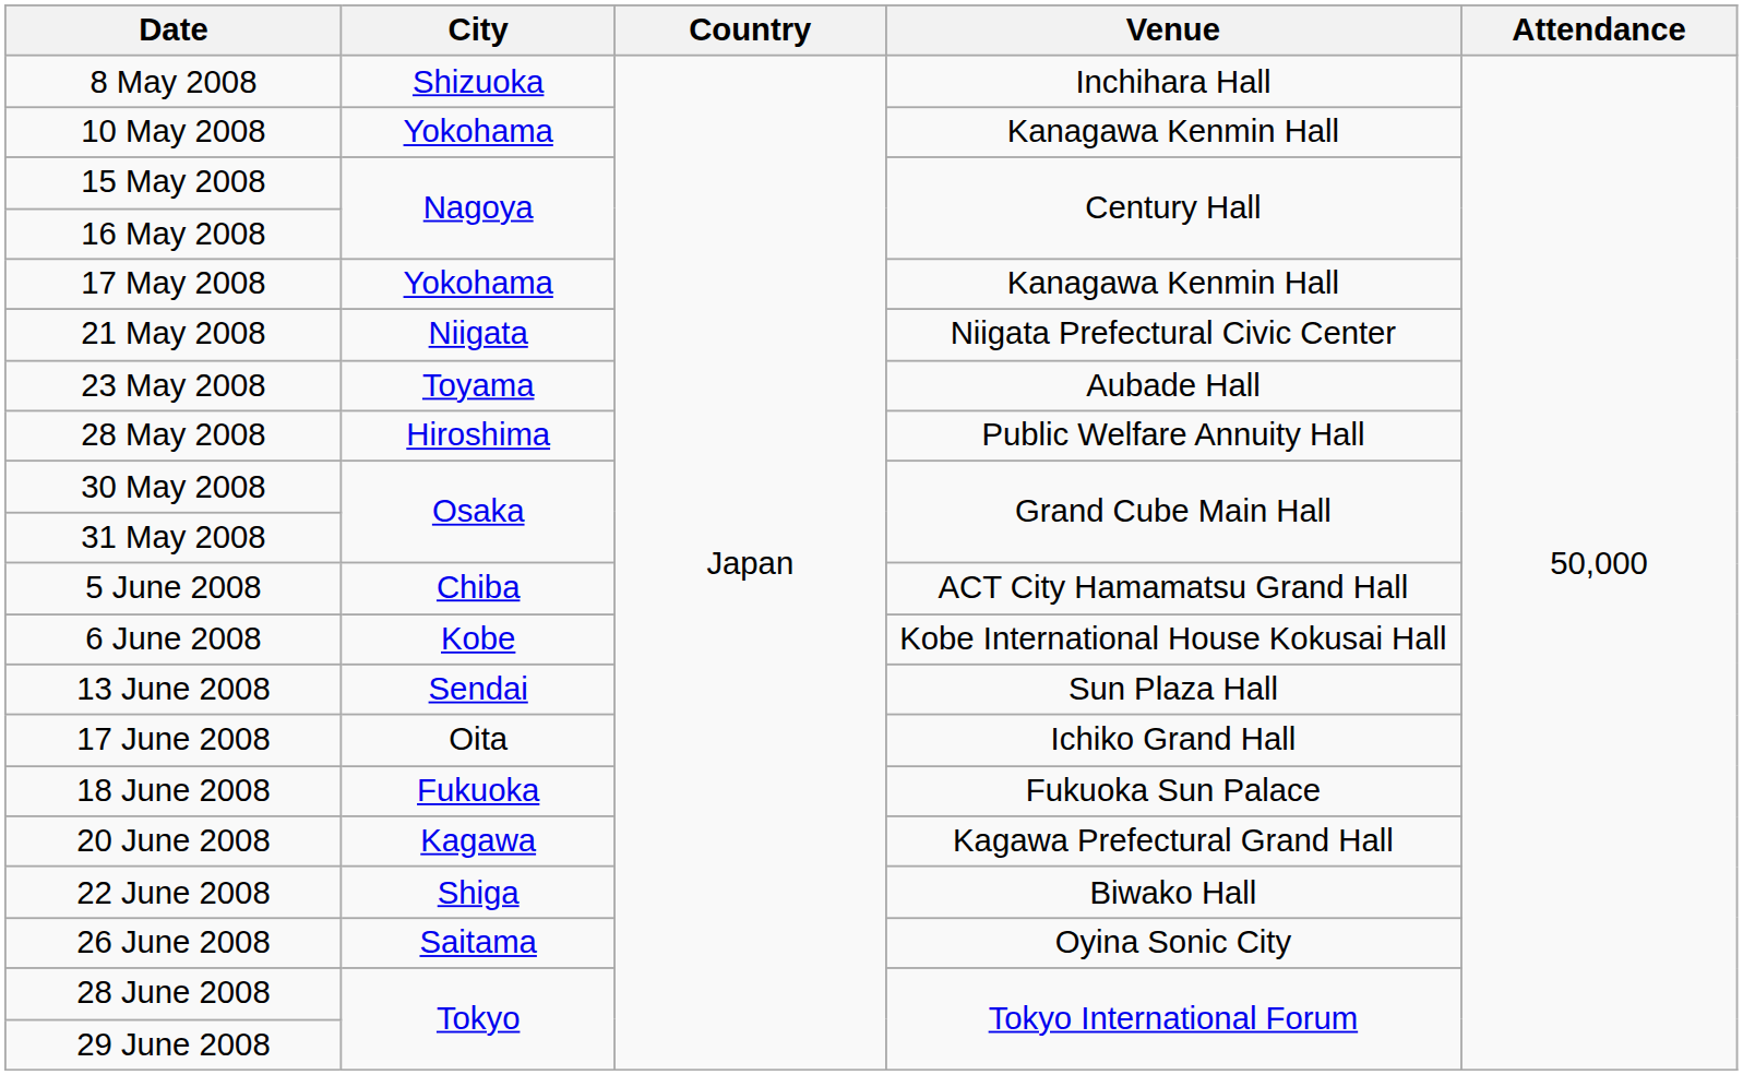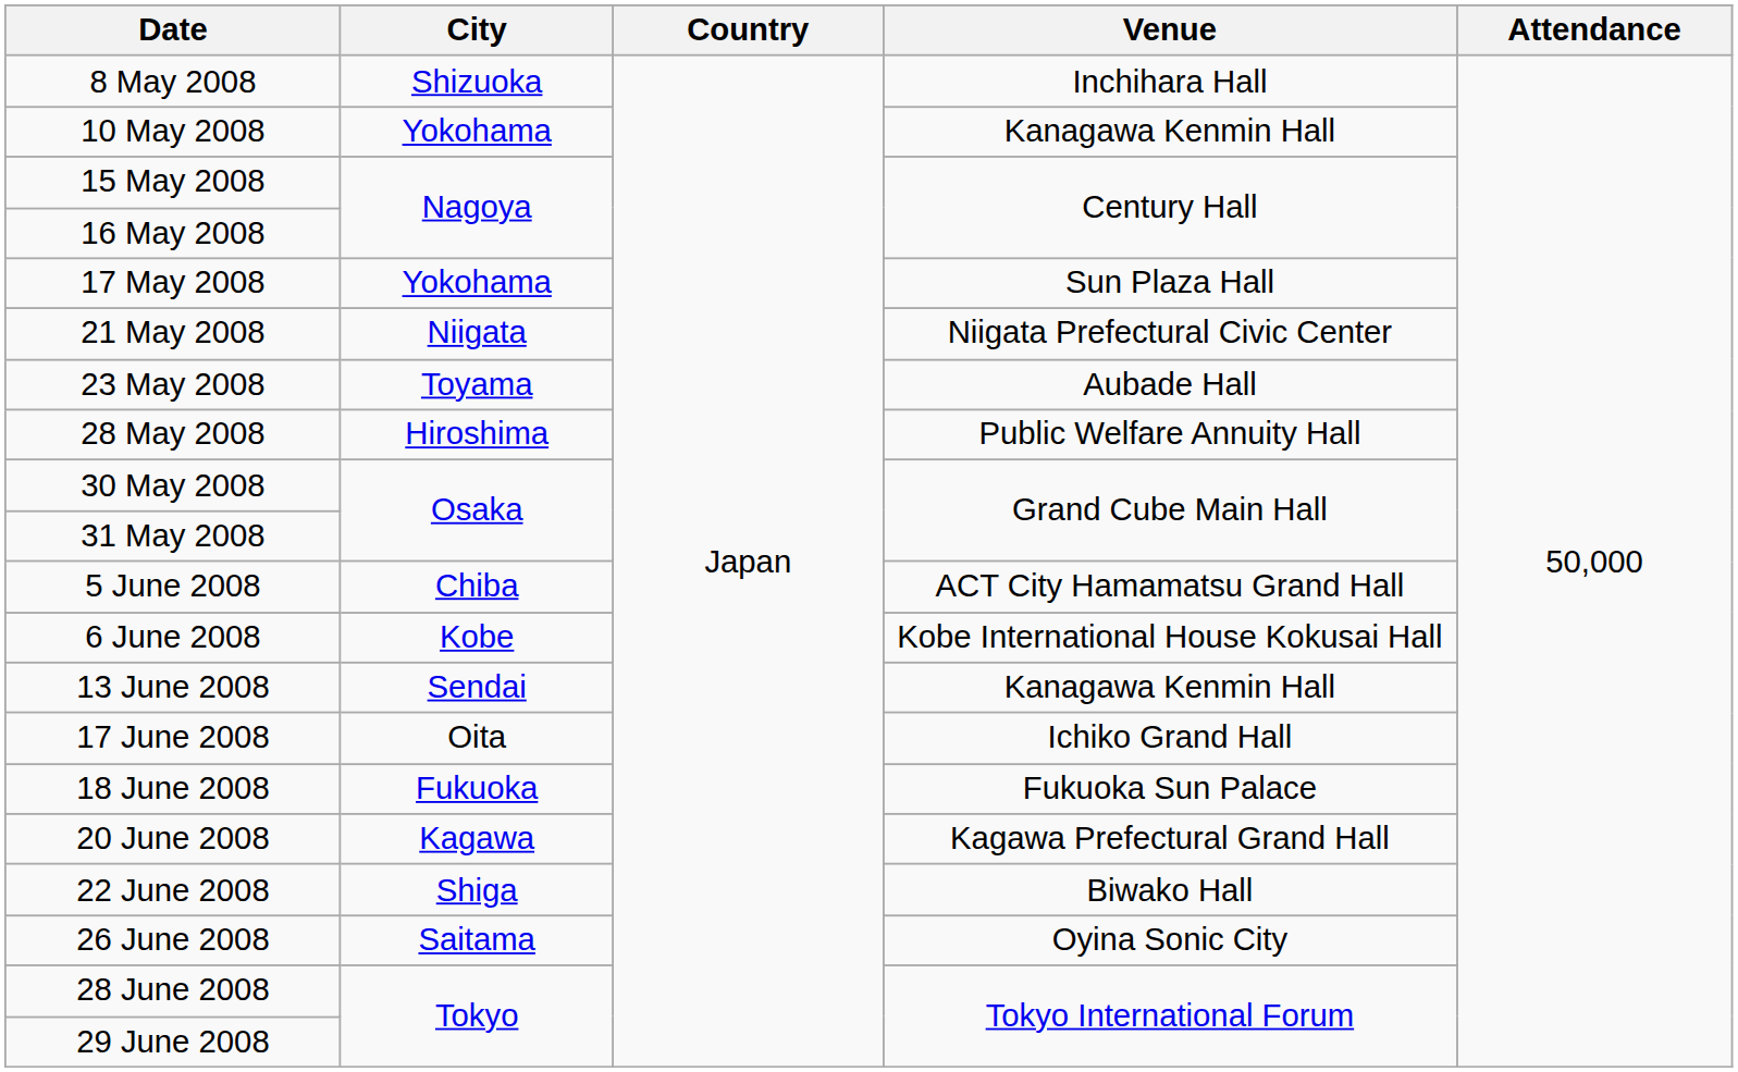 <table class="wikitable" style="text-align:center;">
 <tr>
 <th scope="col" style="width:11em;">Date</th>
 <th scope="col" style="width:8.5em;">City</th>
 <th scope="col" style="width:8.5em;">Country</th>
 <th scope="col" style="width:19em;">Venue</th>
 <th scope="col" style="width:8.5em;">Attendance</th>
 </tr>
 <tr>
 <td>8 May 2008</td>
 <td><a href='#'>Shizuoka</a></td>
 <td rowspan="20">Japan</td>
 <td>Inchihara Hall</td>
 <td rowspan="20">50,000</td>
 </tr>
 <tr>
 <td>10 May 2008</td>
 <td><a href='#'>Yokohama</a></td>
 <td>Kanagawa Kenmin Hall</td>
 </tr>
 <tr>
 <td>15 May 2008</td>
 <td rowspan="2"><a href='#'>Nagoya</a></td>
 <td rowspan="2">Century Hall</td>
 </tr>
 <tr>
 <td>16 May 2008</td>
 </tr>
 <tr>
 <td>17 May 2008</td>
 <td><a href='#'>Yokohama</a></td>
-<td>Kanagawa Kenmin Hall</td>
+<td>Sun Plaza Hall</td>
 </tr>
 <tr>
 <td>21 May 2008</td>
 <td><a href='#'>Niigata</a></td>
 <td>Niigata Prefectural Civic Center</td>
 </tr>
 <tr>
 <td>23 May 2008</td>
 <td><a href='#'>Toyama</a></td>
 <td>Aubade Hall</td>
 </tr>
 <tr>
 <td>28 May 2008</td>
 <td><a href='#'>Hiroshima</a></td>
 <td>Public Welfare Annuity Hall</td>
 </tr>
 <tr>
 <td>30 May 2008</td>
 <td rowspan="2"><a href='#'>Osaka</a></td>
 <td rowspan="2">Grand Cube Main Hall</td>
 </tr>
 <tr>
 <td>31 May 2008</td>
 </tr>
 <tr>
 <td>5 June 2008</td>
 <td><a href='#'>Chiba</a></td>
 <td>ACT City Hamamatsu Grand Hall</td>
 </tr>
 <tr>
 <td>6 June 2008</td>
 <td><a href='#'>Kobe</a></td>
 <td>Kobe International House Kokusai Hall</td>
 </tr>
 <tr>
 <td>13 June 2008</td>
 <td><a href='#'>Sendai</a></td>
-<td>Sun Plaza Hall</td>
+<td>Kanagawa Kenmin Hall</td>
 </tr>
 <tr>
 <td>17 June 2008</td>
 <td>Oita</td>
 <td>Ichiko Grand Hall</td>
 </tr>
 <tr>
 <td>18 June 2008</td>
 <td><a href='#'>Fukuoka</a></td>
 <td>Fukuoka Sun Palace</td>
 </tr>
 <tr>
 <td>20 June 2008</td>
 <td><a href='#'>Kagawa</a></td>
 <td>Kagawa Prefectural Grand Hall</td>
 </tr>
 <tr>
 <td>22 June 2008</td>
 <td><a href='#'>Shiga</a></td>
 <td>Biwako Hall</td>
 </tr>
 <tr>
 <td>26 June 2008</td>
 <td><a href='#'>Saitama</a></td>
 <td>Oyina Sonic City</td>
 </tr>
 <tr>
 <td>28 June 2008</td>
 <td rowspan="2"><a href='#'>Tokyo</a></td>
 <td rowspan="2"><a href='#'>Tokyo International Forum</a></td>
 </tr>
 <tr>
 <td>29 June 2008</td>
 </tr>
 </table>
